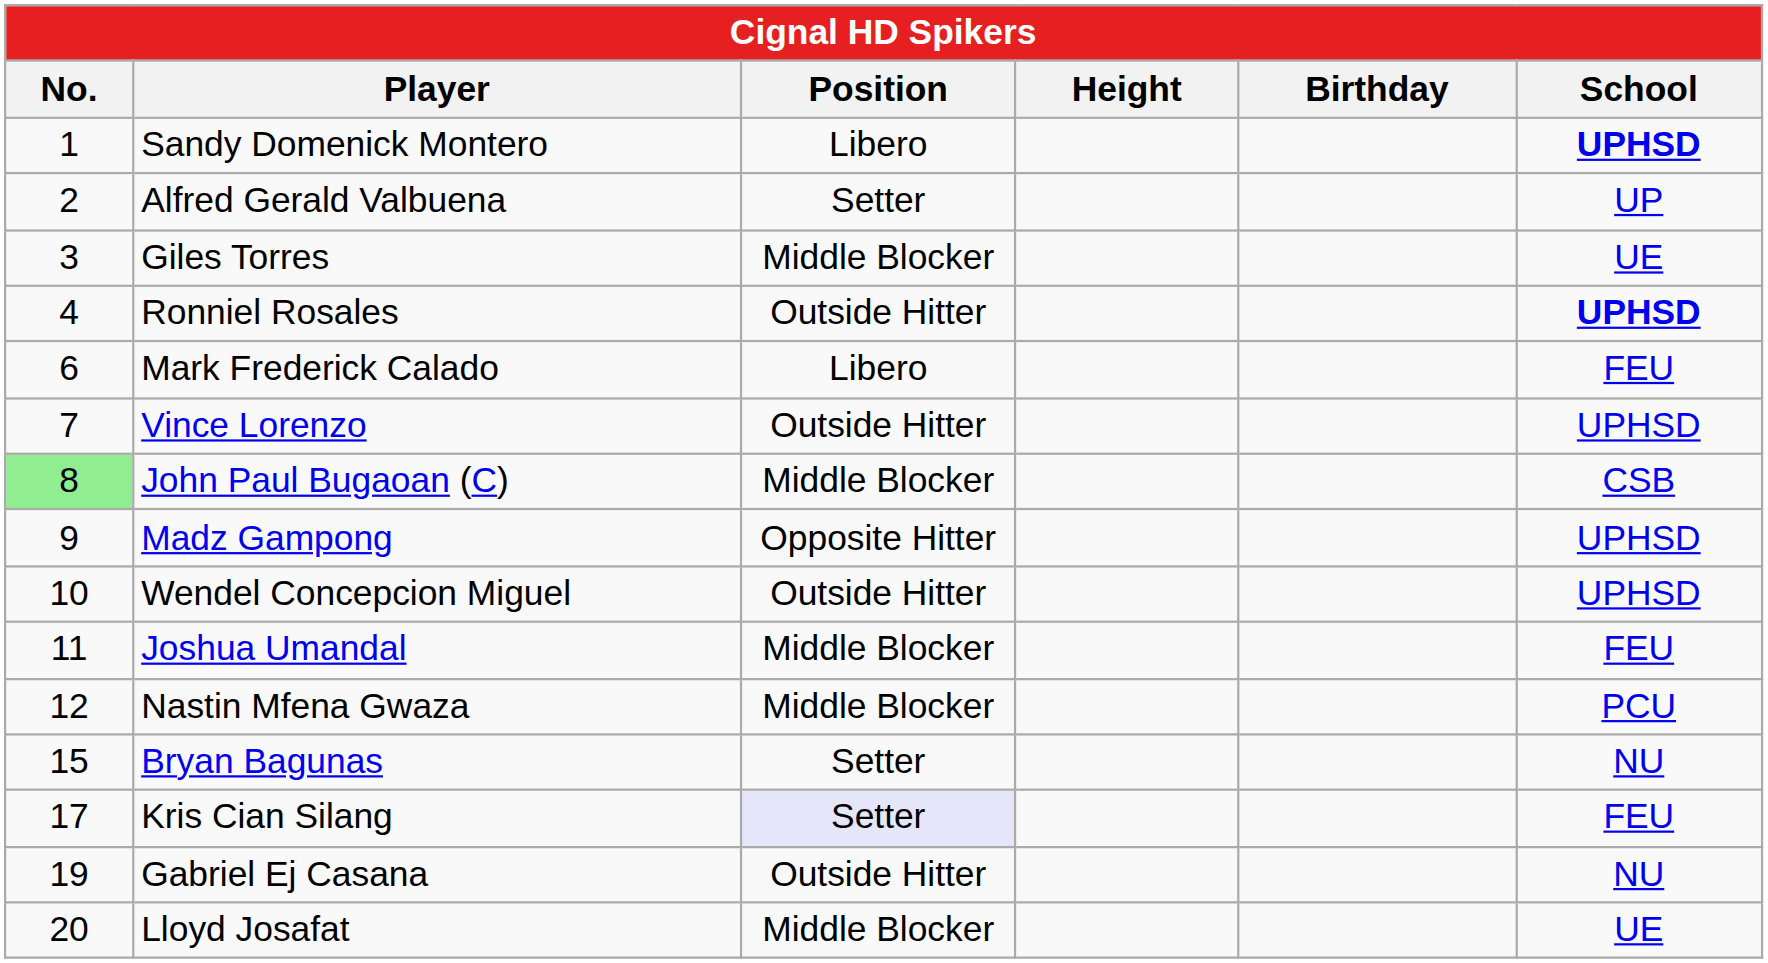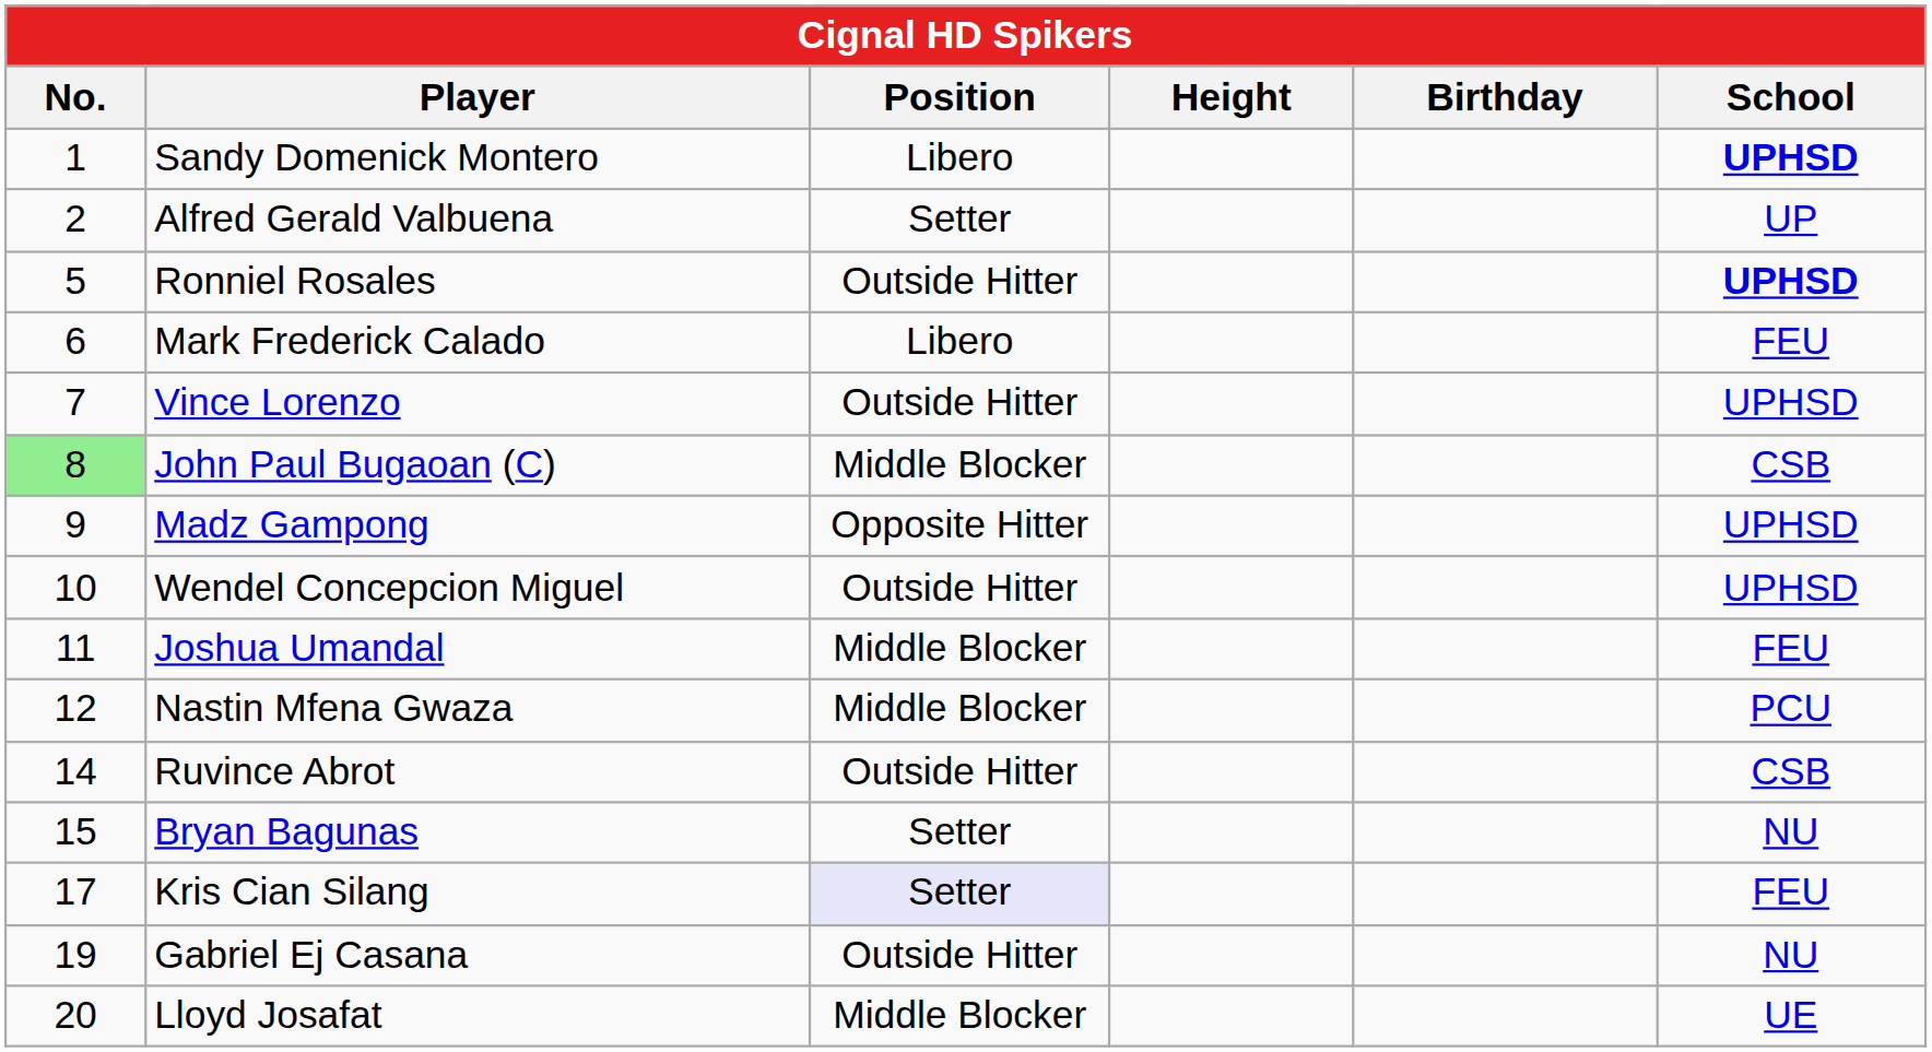 <table class="wikitable sortable" style="text-align:center; width: 90%; font-size:100%;">
 <tr>
 <th colspan="6" style= "background: #E62020; color: White; text-align:center;">Cignal HD Spikers</th>
 </tr>
 <tr>
 <th width=10px>No.</th>
 <th width=150px>Player</th>
 <th width=50px>Position</th>
 <th width=50px>Height</th>
 <th width=50px>Birthday</th>
 <th width=25px>School</th>
 </tr>
 <tr>
 <td>1</td>
 <td align=left>Sandy Domenick Montero</td>
 <td>Libero</td>
 <td></td>
 <td align=right></td>
 <td><strong><a href='#'>UPHSD</a></strong></td>
 </tr>
 <tr>
 <td>2</td>
 <td align=left>Alfred Gerald Valbuena</td>
 <td>Setter</td>
 <td></td>
 <td></td>
 <td><a href='#'>UP</a></td>
 </tr>
 <tr>
-<td>3</td>
-<td align=left>Giles Torres</td>
-<td>Middle Blocker</td>
-<td></td>
-<td align=right></td>
-<td><a href='#'>UE</a></td>
-</tr>
-<tr>
-<td style="text-align:center;">4</td>
+<td style="text-align:center;">5</td>
 <td align=left>Ronniel Rosales</td>
 <td>Outside Hitter</td>
 <td></td>
 <td></td>
 <td><strong><a href='#'>UPHSD</a></strong></td>
 </tr>
 <tr>
 <td>6</td>
 <td align=left>Mark Frederick Calado</td>
 <td>Libero</td>
 <td></td>
 <td></td>
 <td><a href='#'>FEU</a></td>
 </tr>
 <tr>
 <td>7</td>
 <td align=left><a href='#'>Vince Lorenzo</a></td>
 <td>Outside Hitter</td>
 <td></td>
 <td align=right></td>
 <td><a href='#'>UPHSD</a></td>
 </tr>
 <tr>
 <td style="background: lightgreen;">8</td>
 <td align=left><a href='#'>John Paul Bugaoan</a> (<a href='#'>C</a>)</td>
 <td>Middle Blocker</td>
 <td></td>
 <td align=right></td>
 <td><a href='#'>CSB</a></td>
 </tr>
 <tr>
 <td>9</td>
 <td align=left><a href='#'>Madz Gampong</a></td>
 <td>Opposite Hitter</td>
 <td></td>
 <td align=right></td>
 <td><a href='#'>UPHSD</a></td>
 </tr>
 <tr>
 <td>10</td>
 <td align=left>Wendel Concepcion Miguel</td>
 <td>Outside Hitter</td>
 <td></td>
 <td></td>
 <td><a href='#'>UPHSD</a></td>
 </tr>
 <tr>
 <td>11</td>
 <td align=left><a href='#'>Joshua Umandal</a></td>
 <td>Middle Blocker</td>
 <td></td>
 <td align=right></td>
 <td><a href='#'>FEU</a></td>
 </tr>
 <tr>
 <td>12</td>
 <td align=left>Nastin Mfena Gwaza</td>
 <td>Middle Blocker</td>
 <td></td>
 <td align=right></td>
 <td><a href='#'>PCU</a></td>
 </tr>
 <tr>
+<td>14</td>
+<td align=left>Ruvince Abrot</td>
+<td>Outside Hitter</td>
+<td></td>
+<td></td>
+<td><a href='#'>CSB</a></td>
+</tr>
+<tr>
 <td>15</td>
 <td align=left><a href='#'>Bryan Bagunas</a></td>
 <td>Setter</td>
 <td></td>
 <td align=right></td>
 <td><a href='#'>NU</a></td>
 </tr>
 <tr>
 <td>17</td>
 <td align=left>Kris Cian Silang</td>
 <td style="background: lavender;">Setter</td>
 <td></td>
 <td align=right></td>
 <td><a href='#'>FEU</a></td>
 </tr>
 <tr>
 <td>19</td>
 <td align=left>Gabriel Ej Casana</td>
 <td>Outside Hitter</td>
 <td></td>
 <td></td>
 <td><a href='#'>NU</a></td>
 </tr>
 <tr>
 <td>20</td>
 <td align=left>Lloyd Josafat</td>
 <td>Middle Blocker</td>
 <td></td>
 <td align=right></td>
 <td><a href='#'>UE</a></td>
 </tr>
 </table>
